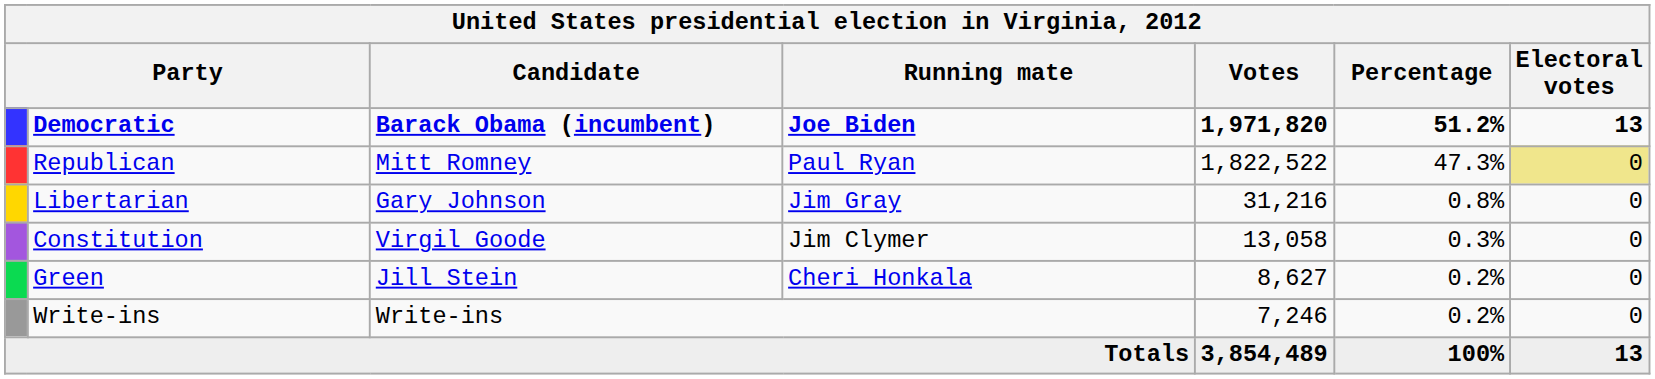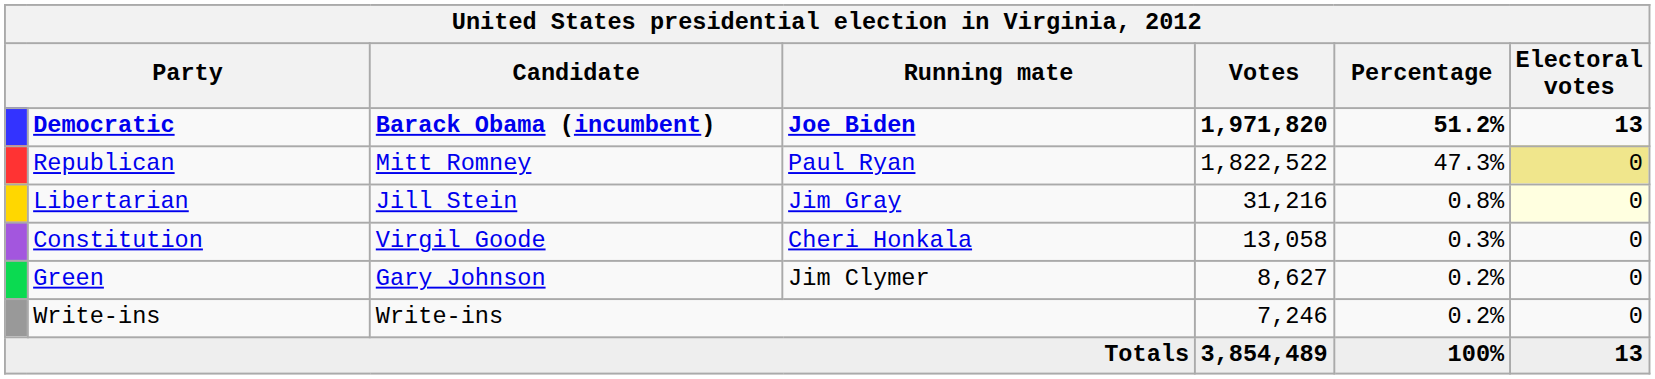 <table class="wikitable" style="font-size:95%;">
 <tr>
 <th colspan="7">United States presidential election in Virginia, 2012</th>
 </tr>
 <tr>
 <th colspan="2" style="width: 15em">Party</th>
 <th style="width: 17em">Candidate</th>
 <th style="width: 17em">Running mate</th>
 <th style="width: 5em">Votes</th>
 <th style="width: 7em">Percentage</th>
 <th style="width: 5em">Electoral votes</th>
 </tr>
 <tr>
 <th style="background:#33f; width:3px;"></th>
 <td style="width: 130px"><strong><a href='#'>Democratic</a></strong></td>
 <td><strong><a href='#'>Barack Obama</a></strong> <strong>(<a href='#'>incumbent</a>)</strong></td>
 <td><strong><a href='#'>Joe Biden</a></strong></td>
 <td style="text-align:right;"><strong>1,971,820</strong></td>
 <td style="text-align:right;"><strong>51.2%</strong></td>
 <td style="text-align:right;"><strong>13</strong></td>
 </tr>
 <tr>
 <th style="background:#f33; width:3px;"></th>
 <td style="width: 130px"><a href='#'>Republican</a></td>
 <td><a href='#'>Mitt Romney</a></td>
 <td><a href='#'>Paul Ryan</a></td>
 <td style="text-align:right;">1,822,522</td>
 <td style="text-align:right;">47.3%</td>
 <td style="background: khaki; text-align:right;">0</td>
 </tr>
 <tr>
 <th style="background:gold; width:3px;"></th>
 <td style="width: 130px"><a href='#'>Libertarian</a></td>
-<td><a href='#'>Gary Johnson</a></td>
+<td><a href='#'>Jill Stein</a></td>
 <td><a href='#'>Jim Gray</a></td>
 <td style="text-align:right;">31,216</td>
 <td style="text-align:right;">0.8%</td>
-<td style="text-align:right;">0</td>
+<td style="background: lightyellow; text-align:right;">0</td>
 </tr>
 <tr>
 <th style="background:#a356de; width:3px;"></th>
 <td style="width: 130px"><a href='#'>Constitution</a></td>
 <td><a href='#'>Virgil Goode</a></td>
-<td>Jim Clymer</td>
+<td><a href='#'>Cheri Honkala</a></td>
 <td style="text-align:right;">13,058</td>
 <td style="text-align:right;">0.3%</td>
 <td style="text-align:right;">0</td>
 </tr>
 <tr>
 <th style="background:#0bda51; width:3px;"></th>
 <td style="width: 130px"><a href='#'>Green</a></td>
-<td><a href='#'>Jill Stein</a></td>
-<td><a href='#'>Cheri Honkala</a></td>
+<td><a href='#'>Gary Johnson</a></td>
+<td>Jim Clymer</td>
 <td style="text-align:right;">8,627</td>
 <td style="text-align:right;">0.2%</td>
 <td style="text-align:right;">0</td>
 </tr>
 <tr>
 <th style="background:#999; width:3px;"></th>
 <td style="width: 130px">Write-ins</td>
 <td colspan="2">Write-ins</td>
 <td style="text-align:right;">7,246</td>
 <td style="text-align:right;">0.2%</td>
 <td style="text-align:right;">0</td>
 </tr>
 <tr style="background:#eee; text-align:right;">
 <td colspan="4"><strong>Totals</strong></td>
 <td><strong>3,854,489</strong></td>
 <td><strong>100%</strong></td>
 <td><strong>13</strong></td>
 </tr>
 </table>
